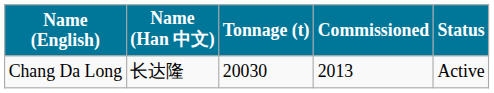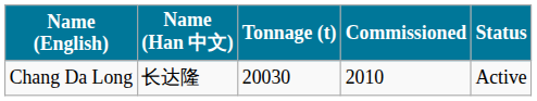 <table class="wikitable">
 <tr>
 <th style="background:#079;color:#fff;">Name<br>(English)</th>
 <th style="background:#079;color:#fff;">Name<br>(Han 中文)</th>
 <th style="background:#079;color:#fff;">Tonnage (t)</th>
 <th style="background:#079;color:#fff;">Commissioned</th>
 <th style="background:#079;color:#fff;">Status</th>
 </tr>
 <tr>
 <td>Chang Da Long</td>
 <td>长达隆</td>
 <td>20030</td>
-<td>2013</td>
+<td>2010</td>
 <td>Active</td>
 </tr>
 </table>
